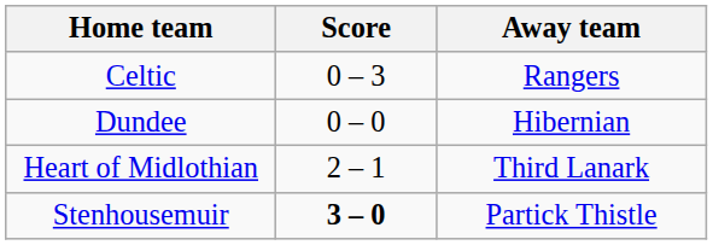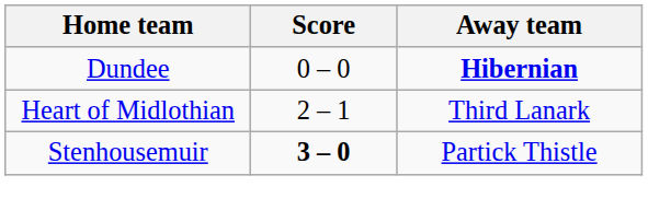 <table class="wikitable" style="text-align: center">
 <tr>
 <th width=140>Home team</th>
 <th width=80>Score</th>
 <th width=140>Away team</th>
 </tr>
 <tr>
-<td><a href='#'>Celtic</a></td>
-<td>0 – 3</td>
-<td><a href='#'>Rangers</a></td>
-</tr>
-<tr>
 <td><a href='#'>Dundee</a></td>
 <td>0 – 0</td>
-<td><a href='#'>Hibernian</a></td>
+<td><strong><a href='#'>Hibernian</a></strong></td>
 </tr>
 <tr>
 <td><a href='#'>Heart of Midlothian</a></td>
 <td>2 – 1</td>
 <td><a href='#'>Third Lanark</a></td>
 </tr>
 <tr>
 <td><a href='#'>Stenhousemuir</a></td>
 <td><strong>3 – 0</strong></td>
 <td><a href='#'>Partick Thistle</a></td>
 </tr>
 </table>
